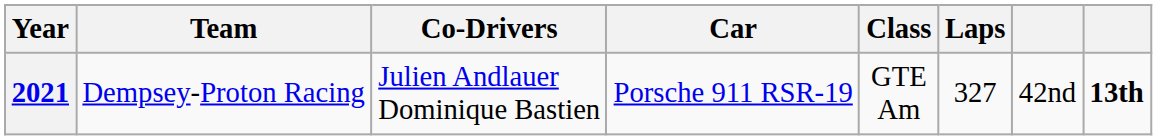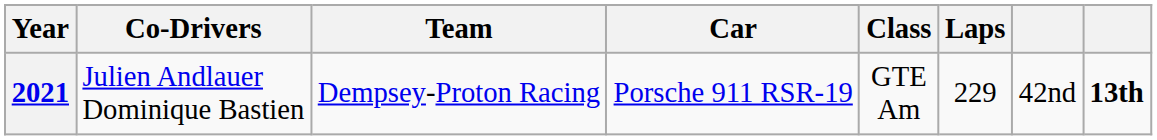 <table class="wikitable" style="text-align:center; font-size:90%">
 <tr>
 <th>Year</th>
+<th>Co-Drivers</th>
 <th>Team</th>
-<th>Co-Drivers</th>
 <th>Car</th>
 <th>Class</th>
 <th>Laps</th>
 <th></th>
 <th></th>
 </tr>
 <tr>
 <th><a href='#'>2021</a></th>
+<td align="left"> <a href='#'>Julien Andlauer</a><br> Dominique Bastien</td>
 <td align="left"> <a href='#'>Dempsey</a>-<a href='#'>Proton Racing</a></td>
-<td align="left"> <a href='#'>Julien Andlauer</a><br> Dominique Bastien</td>
 <td align="left"><a href='#'>Porsche 911 RSR-19</a></td>
 <td>GTE<br>Am</td>
-<td>327</td>
+<td>229</td>
 <td>42nd</td>
 <td><strong>13th</strong></td>
 </tr>
 </table>
